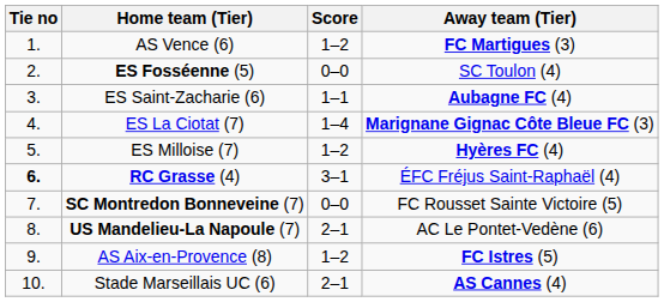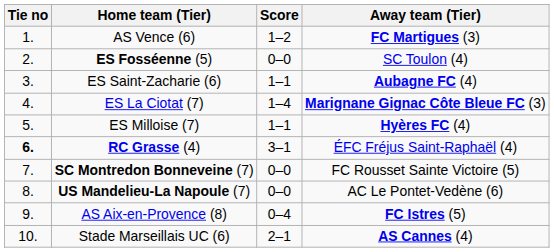 <table class="wikitable" style="text-align: center">
 <tr>
 <th>Tie no</th>
 <th>Home team (Tier)</th>
 <th>Score</th>
 <th>Away team (Tier)</th>
 </tr>
 <tr>
 <td>1.</td>
 <td>AS Vence (6)</td>
 <td>1–2</td>
 <td><strong><a href='#'>FC Martigues</a></strong> (3)</td>
 </tr>
 <tr>
 <td>2.</td>
 <td><strong>ES Fosséenne</strong> (5)</td>
 <td>0–0 </td>
 <td><a href='#'>SC Toulon</a> (4)</td>
 </tr>
 <tr>
 <td>3.</td>
 <td>ES Saint-Zacharie (6)</td>
 <td>1–1 </td>
 <td><strong><a href='#'>Aubagne FC</a></strong> (4)</td>
 </tr>
 <tr>
 <td>4.</td>
 <td><a href='#'>ES La Ciotat</a> (7)</td>
 <td>1–4</td>
 <td><strong><a href='#'>Marignane Gignac Côte Bleue FC</a></strong> (3)</td>
 </tr>
 <tr>
 <td>5.</td>
 <td>ES Milloise (7)</td>
-<td>1–2</td>
+<td>1–1 </td>
 <td><strong><a href='#'>Hyères FC</a></strong> (4)</td>
 </tr>
 <tr>
 <td><strong>6.</strong></td>
 <td><strong><a href='#'>RC Grasse</a></strong> (4)</td>
 <td>3–1</td>
 <td><a href='#'>ÉFC Fréjus Saint-Raphaël</a> (4)</td>
 </tr>
 <tr>
 <td>7.</td>
 <td><strong>SC Montredon Bonneveine</strong> (7)</td>
 <td>0–0 </td>
 <td>FC Rousset Sainte Victoire (5)</td>
 </tr>
 <tr>
 <td>8.</td>
 <td><strong>US Mandelieu-La Napoule</strong> (7)</td>
-<td>2–1</td>
+<td>0–0 </td>
 <td>AC Le Pontet-Vedène (6)</td>
 </tr>
 <tr>
 <td>9.</td>
 <td><a href='#'>AS Aix-en-Provence</a> (8)</td>
-<td>1–2</td>
+<td>0–4</td>
 <td><strong><a href='#'>FC Istres</a></strong> (5)</td>
 </tr>
 <tr>
 <td>10.</td>
 <td>Stade Marseillais UC (6)</td>
 <td>2–1</td>
 <td><strong><a href='#'>AS Cannes</a></strong> (4)</td>
 </tr>
 </table>
